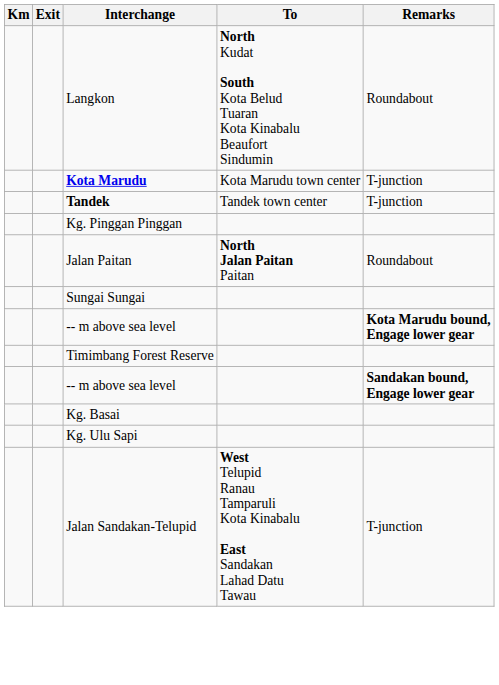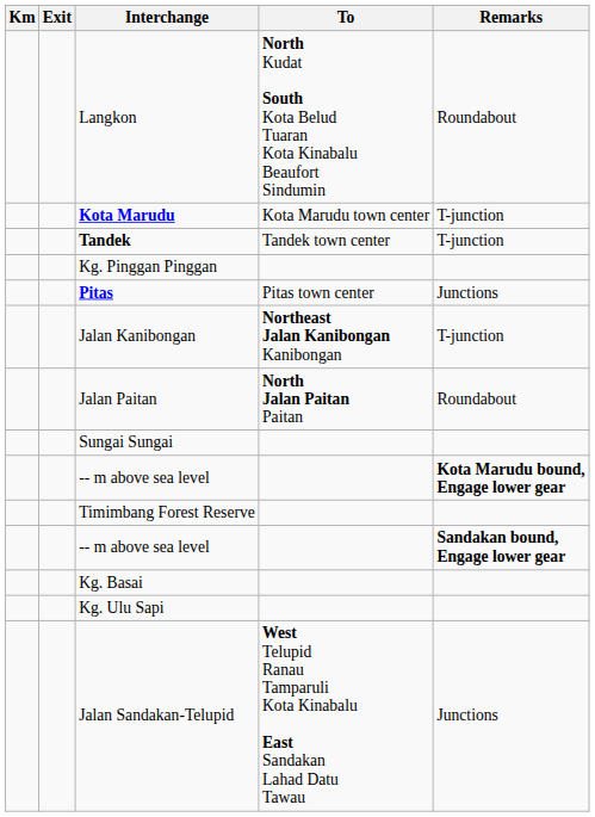 <table class="wikitable">
 <tr>
 <th>Km</th>
 <th>Exit</th>
 <th>Interchange</th>
 <th>To</th>
 <th>Remarks</th>
 </tr>
 <tr>
 <td></td>
 <td></td>
 <td>Langkon</td>
 <td><strong>North</strong><br> Kudat<br><br><strong>South</strong><br> Kota Belud<br> Tuaran<br> Kota Kinabalu<br> Beaufort<br> Sindumin</td>
 <td>Roundabout</td>
 </tr>
 <tr>
 <td></td>
 <td></td>
 <td><strong><a href='#'>Kota Marudu</a></strong></td>
 <td>Kota Marudu town center</td>
 <td>T-junction</td>
 </tr>
 <tr>
 <td></td>
 <td></td>
 <td><strong>Tandek</strong></td>
 <td>Tandek town center</td>
 <td>T-junction</td>
 </tr>
 <tr>
 <td></td>
 <td></td>
 <td>Kg. Pinggan Pinggan</td>
 <td></td>
 <td></td>
+</tr>
+<tr>
+<td></td>
+<td></td>
+<td><strong><a href='#'>Pitas</a></strong></td>
+<td>Pitas town center</td>
+<td>Junctions</td>
+</tr>
+<tr>
+<td></td>
+<td></td>
+<td>Jalan Kanibongan</td>
+<td><strong>Northeast<br>Jalan Kanibongan</strong><br>Kanibongan</td>
+<td>T-junction</td>
 </tr>
 <tr>
 <td></td>
 <td></td>
 <td>Jalan Paitan</td>
 <td><strong>North<br>Jalan Paitan</strong><br>Paitan</td>
 <td>Roundabout</td>
 </tr>
 <tr>
 <td></td>
 <td></td>
 <td>Sungai Sungai</td>
 <td></td>
 <td></td>
 </tr>
 <tr>
 <td></td>
 <td></td>
 <td>-- m above sea level</td>
 <td></td>
 <td><strong>Kota Marudu bound,<br>Engage lower gear</strong></td>
 </tr>
 <tr>
 <td></td>
 <td></td>
 <td>Timimbang Forest Reserve</td>
 <td></td>
 <td></td>
 </tr>
 <tr>
 <td></td>
 <td></td>
 <td>-- m above sea level</td>
 <td></td>
 <td><strong>Sandakan bound,<br>Engage lower gear</strong></td>
 </tr>
 <tr>
 <td></td>
 <td></td>
 <td>Kg. Basai</td>
 <td></td>
 <td></td>
 </tr>
 <tr>
 <td></td>
 <td></td>
 <td>Kg. Ulu Sapi</td>
 <td></td>
 <td></td>
 </tr>
 <tr>
 <td></td>
 <td></td>
 <td>Jalan Sandakan-Telupid</td>
 <td><strong>West</strong><br> Telupid<br> Ranau<br>Tamparuli<br> Kota Kinabalu<br><br><strong>East</strong><br> Sandakan<br> Lahad Datu<br> Tawau</td>
-<td>T-junction</td>
+<td>Junctions</td>
 </tr>
 </table>
